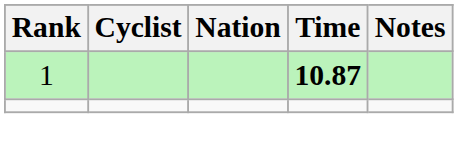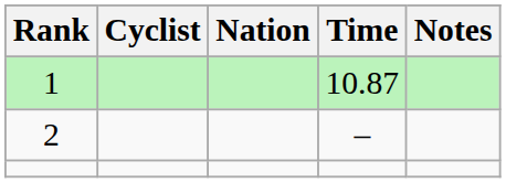 <table class="wikitable sortable" style="text-align:center">
 <tr>
 <th>Rank</th>
 <th>Cyclist</th>
 <th>Nation</th>
 <th>Time</th>
 <th>Notes</th>
 </tr>
 <tr bgcolor=bbf3bb>
 <td>1</td>
 <td align=left></td>
 <td align=left></td>
-<td><strong>10.87</strong></td>
+<td>10.87</td>
+<td></td>
+</tr>
+<tr>
+<td>2</td>
+<td align=left></td>
+<td align=left></td>
+<td>–</td>
 <td></td>
 </tr>
 <tr>
 <td></td>
 <td align=left></td>
 <td align=left></td>
 <td></td>
 <td></td>
 </tr>
 </table>
